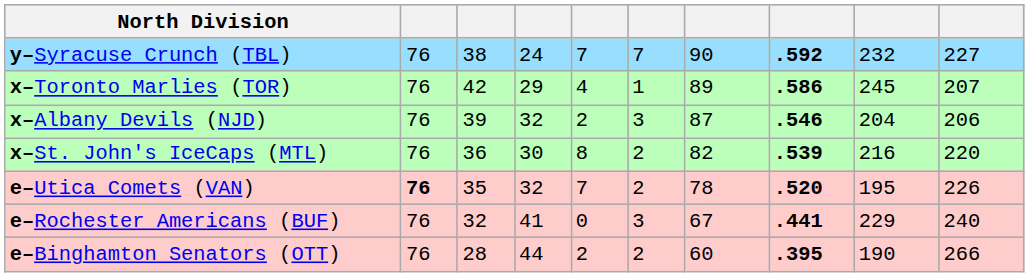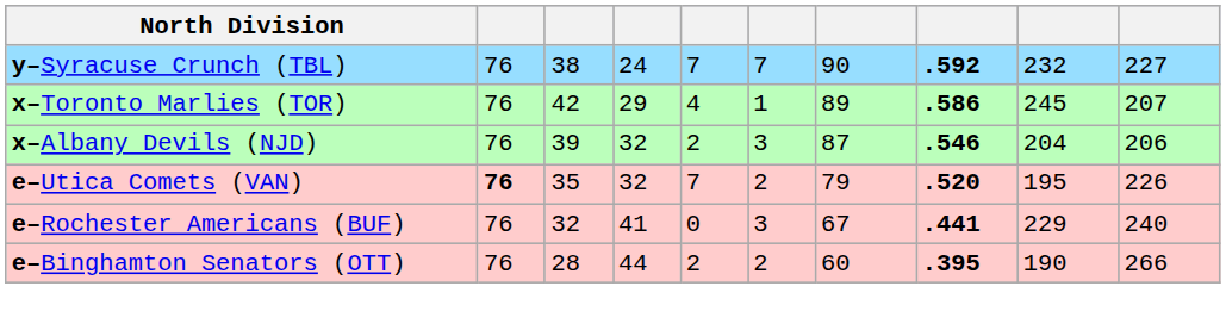 <table class="wikitable" style="width:50em">
 <tr bgcolor="#DDDDFF">
 <th width="35%">North Division</th>
 <th width="5%"></th>
 <th width="5%"></th>
 <th width="5%"></th>
 <th width="5%"></th>
 <th width="5%"></th>
 <th width="7.5%"></th>
 <th width="7.5%"></th>
 <th width="7.5%"></th>
 <th width="7.5%"></th>
 </tr>
 <tr bgcolor=#97DEFF>
 <td><strong>y–</strong><a href='#'>Syracuse Crunch</a> (<a href='#'>TBL</a>)</td>
 <td>76</td>
 <td>38</td>
 <td>24</td>
 <td>7</td>
 <td>7</td>
 <td>90</td>
 <td><strong>.592</strong></td>
 <td>232</td>
 <td>227</td>
 </tr>
 <tr bgcolor=#bbffbb>
 <td><strong>x–</strong><a href='#'>Toronto Marlies</a> (<a href='#'>TOR</a>)</td>
 <td>76</td>
 <td>42</td>
 <td>29</td>
 <td>4</td>
 <td>1</td>
 <td>89</td>
 <td><strong>.586</strong></td>
 <td>245</td>
 <td>207</td>
 </tr>
 <tr bgcolor=#bbffbb>
 <td><strong>x–</strong><a href='#'>Albany Devils</a> (<a href='#'>NJD</a>)</td>
 <td>76</td>
 <td>39</td>
 <td>32</td>
 <td>2</td>
 <td>3</td>
 <td>87</td>
 <td><strong>.546</strong></td>
 <td>204</td>
 <td>206</td>
 </tr>
-<tr bgcolor=#bbffbb>
-<td><strong>x–</strong><a href='#'>St. John's IceCaps</a> (<a href='#'>MTL</a>)</td>
-<td>76</td>
-<td>36</td>
-<td>30</td>
-<td>8</td>
-<td>2</td>
-<td>82</td>
-<td><strong>.539</strong></td>
-<td>216</td>
-<td>220</td>
-</tr>
 <tr bgcolor=#ffcccc>
 <td><strong>e–</strong><a href='#'>Utica Comets</a> (<a href='#'>VAN</a>)</td>
 <td><strong>76</strong></td>
 <td>35</td>
 <td>32</td>
 <td>7</td>
 <td>2</td>
-<td>78</td>
+<td>79</td>
 <td><strong>.520</strong></td>
 <td>195</td>
 <td>226</td>
 </tr>
 <tr bgcolor=#ffcccc>
 <td><strong>e–</strong><a href='#'>Rochester Americans</a> (<a href='#'>BUF</a>)</td>
 <td>76</td>
 <td>32</td>
 <td>41</td>
 <td>0</td>
 <td>3</td>
 <td>67</td>
 <td><strong>.441</strong></td>
 <td>229</td>
 <td>240</td>
 </tr>
 <tr bgcolor=#ffcccc>
 <td><strong>e–</strong><a href='#'>Binghamton Senators</a> (<a href='#'>OTT</a>)</td>
 <td>76</td>
 <td>28</td>
 <td>44</td>
 <td>2</td>
 <td>2</td>
 <td>60</td>
 <td><strong>.395</strong></td>
 <td>190</td>
 <td>266</td>
 </tr>
 </table>
